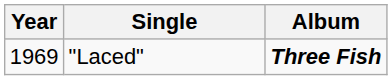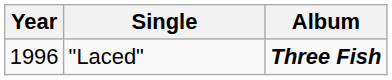 <table class="wikitable" border="1">
 <tr>
 <th>Year</th>
 <th width="140">Single</th>
 <th>Album</th>
 </tr>
 <tr>
-<td>1969</td>
+<td>1996</td>
 <td>"Laced"</td>
 <td align="center"><strong><em>Three Fish</em></strong></td>
 </tr>
 </table>
